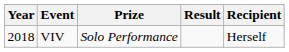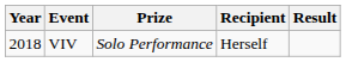 <table class="wikitable">
 <tr>
 <th>Year</th>
 <th>Event</th>
 <th>Prize</th>
+<th>Recipient</th>
 <th>Result</th>
-<th>Recipient</th>
 </tr>
 <tr>
 <td>2018</td>
 <td>VIV</td>
 <td><em>Solo Performance</em></td>
+<td>Herself</td>
 <td></td>
-<td>Herself</td>
 </tr>
 </table>
